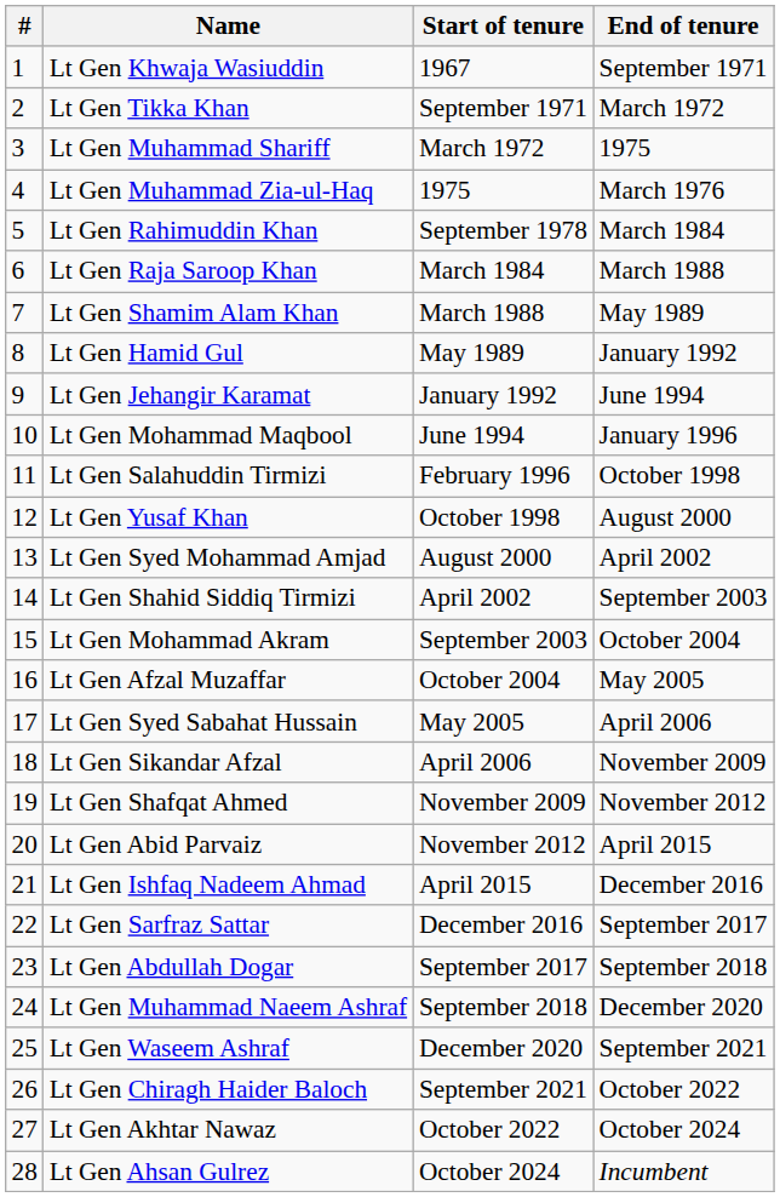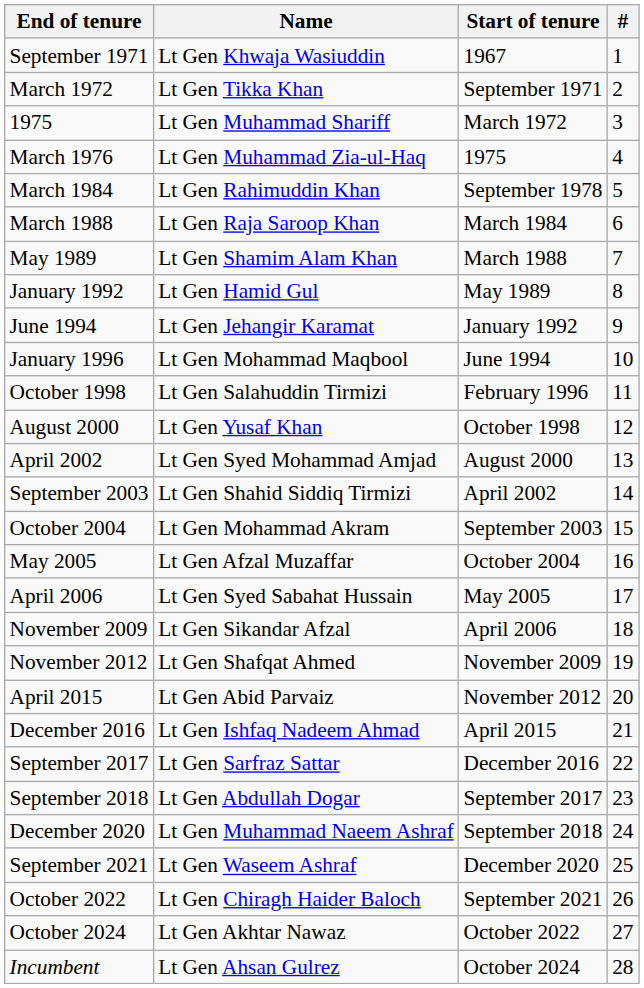 <table class="wikitable sortable">
 <tr>
-<th>#</th>
+<th>End of tenure</th>
 <th>Name</th>
 <th>Start of tenure</th>
-<th>End of tenure</th>
+<th>#</th>
 </tr>
 <tr>
-<td>1</td>
+<td>September 1971</td>
 <td>Lt Gen <a href='#'>Khwaja Wasiuddin</a></td>
 <td>1967</td>
-<td>September 1971</td>
+<td>1</td>
 </tr>
 <tr>
-<td>2</td>
+<td>March 1972</td>
 <td>Lt Gen <a href='#'>Tikka Khan</a></td>
 <td>September 1971</td>
-<td>March 1972</td>
+<td>2</td>
 </tr>
 <tr>
-<td>3</td>
+<td>1975</td>
 <td>Lt Gen <a href='#'>Muhammad Shariff</a></td>
 <td>March 1972</td>
-<td>1975</td>
+<td>3</td>
 </tr>
 <tr>
-<td>4</td>
+<td>March 1976</td>
 <td>Lt Gen <a href='#'>Muhammad Zia-ul-Haq</a></td>
 <td>1975</td>
-<td>March 1976</td>
+<td>4</td>
 </tr>
 <tr>
-<td>5</td>
+<td>March 1984</td>
 <td>Lt Gen <a href='#'>Rahimuddin Khan</a></td>
 <td>September 1978</td>
-<td>March 1984</td>
+<td>5</td>
 </tr>
 <tr>
-<td>6</td>
+<td>March 1988</td>
 <td>Lt Gen <a href='#'>Raja Saroop Khan</a></td>
 <td>March 1984</td>
-<td>March 1988</td>
+<td>6</td>
 </tr>
 <tr>
-<td>7</td>
+<td>May 1989</td>
 <td>Lt Gen <a href='#'>Shamim Alam Khan</a></td>
 <td>March 1988</td>
-<td>May 1989</td>
+<td>7</td>
 </tr>
 <tr>
-<td>8</td>
+<td>January 1992</td>
 <td>Lt Gen <a href='#'>Hamid Gul</a></td>
 <td>May 1989</td>
-<td>January 1992</td>
+<td>8</td>
 </tr>
 <tr>
-<td>9</td>
+<td>June 1994</td>
 <td>Lt Gen <a href='#'>Jehangir Karamat</a></td>
 <td>January 1992</td>
-<td>June 1994</td>
+<td>9</td>
 </tr>
 <tr>
-<td>10</td>
+<td>January 1996</td>
 <td>Lt Gen Mohammad Maqbool</td>
 <td>June 1994</td>
-<td>January 1996</td>
+<td>10</td>
 </tr>
 <tr>
-<td>11</td>
+<td>October 1998</td>
 <td>Lt Gen Salahuddin Tirmizi</td>
 <td>February 1996</td>
-<td>October 1998</td>
+<td>11</td>
 </tr>
 <tr>
-<td>12</td>
+<td>August 2000</td>
 <td>Lt Gen <a href='#'>Yusaf Khan</a></td>
 <td>October 1998</td>
-<td>August 2000</td>
+<td>12</td>
 </tr>
 <tr>
-<td>13</td>
+<td>April 2002</td>
 <td>Lt Gen Syed Mohammad Amjad</td>
 <td>August 2000</td>
-<td>April 2002</td>
+<td>13</td>
 </tr>
 <tr>
-<td>14</td>
+<td>September 2003</td>
 <td>Lt Gen Shahid Siddiq Tirmizi</td>
 <td>April 2002</td>
-<td>September 2003</td>
+<td>14</td>
 </tr>
 <tr>
-<td>15</td>
+<td>October 2004</td>
 <td>Lt Gen Mohammad Akram</td>
 <td>September 2003</td>
-<td>October 2004</td>
+<td>15</td>
 </tr>
 <tr>
-<td>16</td>
+<td>May 2005</td>
 <td>Lt Gen Afzal Muzaffar</td>
 <td>October 2004</td>
-<td>May 2005</td>
+<td>16</td>
 </tr>
 <tr>
-<td>17</td>
+<td>April 2006</td>
 <td>Lt Gen Syed Sabahat Hussain</td>
 <td>May 2005</td>
-<td>April 2006</td>
+<td>17</td>
 </tr>
 <tr>
-<td>18</td>
+<td>November 2009</td>
 <td>Lt Gen Sikandar Afzal</td>
 <td>April 2006</td>
-<td>November 2009</td>
+<td>18</td>
 </tr>
 <tr>
-<td>19</td>
+<td>November 2012</td>
 <td>Lt Gen Shafqat Ahmed</td>
 <td>November 2009</td>
-<td>November 2012</td>
+<td>19</td>
 </tr>
 <tr>
-<td>20</td>
+<td>April 2015</td>
 <td>Lt Gen Abid Parvaiz</td>
 <td>November 2012</td>
-<td>April 2015</td>
+<td>20</td>
 </tr>
 <tr>
-<td>21</td>
+<td>December 2016</td>
 <td>Lt Gen <a href='#'>Ishfaq Nadeem Ahmad</a></td>
 <td>April 2015</td>
-<td>December 2016</td>
+<td>21</td>
 </tr>
 <tr>
-<td>22</td>
+<td>September 2017</td>
 <td>Lt Gen <a href='#'>Sarfraz Sattar</a></td>
 <td>December 2016</td>
-<td>September 2017</td>
+<td>22</td>
 </tr>
 <tr>
-<td>23</td>
+<td>September 2018</td>
 <td>Lt Gen <a href='#'>Abdullah Dogar</a></td>
 <td>September 2017</td>
-<td>September 2018</td>
+<td>23</td>
 </tr>
 <tr>
-<td>24</td>
+<td>December 2020</td>
 <td>Lt Gen <a href='#'>Muhammad Naeem Ashraf</a></td>
 <td>September 2018</td>
-<td>December 2020</td>
+<td>24</td>
 </tr>
 <tr>
-<td>25</td>
+<td>September 2021</td>
 <td>Lt Gen <a href='#'>Waseem Ashraf</a></td>
 <td>December 2020</td>
-<td>September 2021</td>
+<td>25</td>
 </tr>
 <tr>
-<td>26</td>
+<td>October 2022</td>
 <td>Lt Gen <a href='#'>Chiragh Haider Baloch</a></td>
 <td>September 2021</td>
-<td>October 2022</td>
+<td>26</td>
 </tr>
 <tr>
-<td>27</td>
+<td>October 2024</td>
 <td>Lt Gen Akhtar Nawaz</td>
 <td>October 2022</td>
-<td>October 2024</td>
+<td>27</td>
 </tr>
 <tr>
-<td>28</td>
+<td><em>Incumbent</em></td>
 <td>Lt Gen <a href='#'>Ahsan Gulrez</a></td>
 <td>October 2024</td>
-<td><em>Incumbent</em></td>
+<td>28</td>
 </tr>
 </table>
